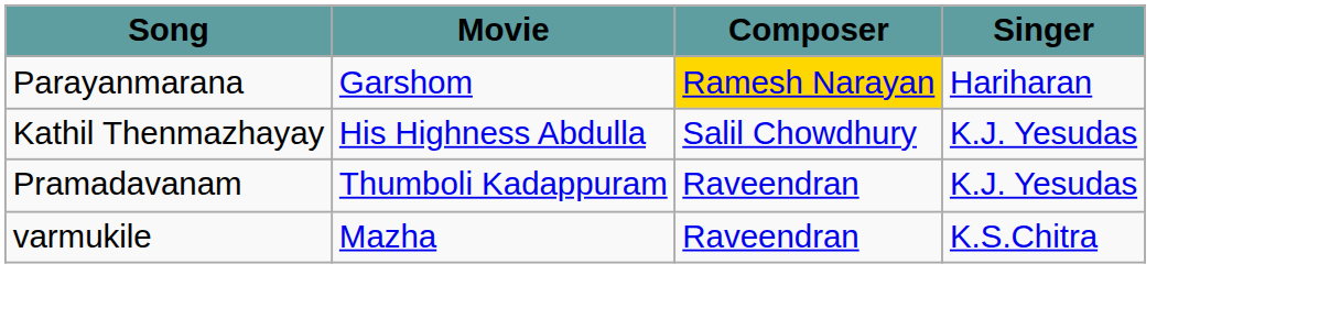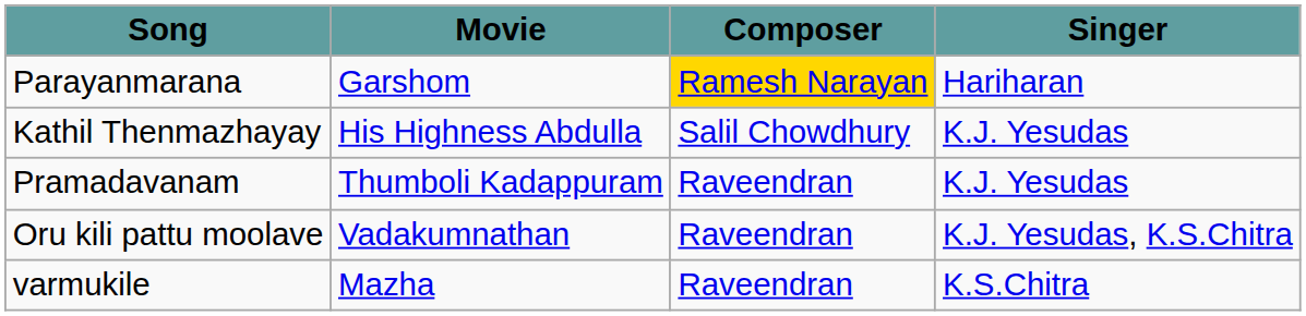 <table class="wikitable">
 <tr>
 <th style="background:#5F9EA0">Song</th>
 <th style="background:#5F9EA0">Movie</th>
 <th style="background:#5F9EA0">Composer</th>
 <th style="background:#5F9EA0">Singer</th>
 </tr>
 <tr>
 <td>Parayanmarana</td>
 <td><a href='#'>Garshom</a></td>
 <td style="background: gold;"><a href='#'>Ramesh Narayan</a></td>
 <td><a href='#'>Hariharan</a></td>
 </tr>
 <tr>
 <td>Kathil Thenmazhayay</td>
 <td><a href='#'>His Highness Abdulla</a></td>
 <td><a href='#'>Salil Chowdhury</a></td>
 <td><a href='#'>K.J. Yesudas</a></td>
 </tr>
 <tr>
 <td>Pramadavanam</td>
 <td><a href='#'>Thumboli Kadappuram</a></td>
 <td><a href='#'>Raveendran</a></td>
 <td><a href='#'>K.J. Yesudas</a></td>
 </tr>
 <tr>
+<td>Oru kili pattu moolave</td>
+<td><a href='#'>Vadakumnathan</a></td>
+<td><a href='#'>Raveendran</a></td>
+<td><a href='#'>K.J. Yesudas</a>, <a href='#'>K.S.Chitra</a></td>
+</tr>
+<tr>
 <td>varmukile</td>
 <td><a href='#'>Mazha</a></td>
 <td><a href='#'>Raveendran</a></td>
 <td><a href='#'>K.S.Chitra</a></td>
 </tr>
 </table>
